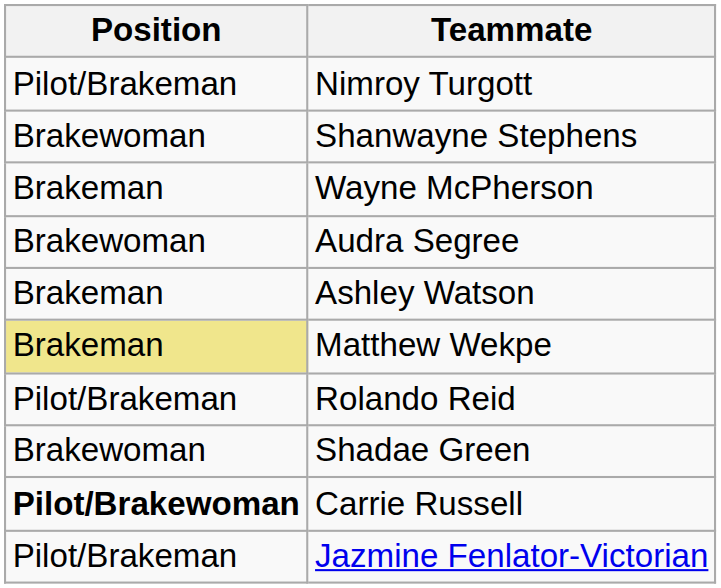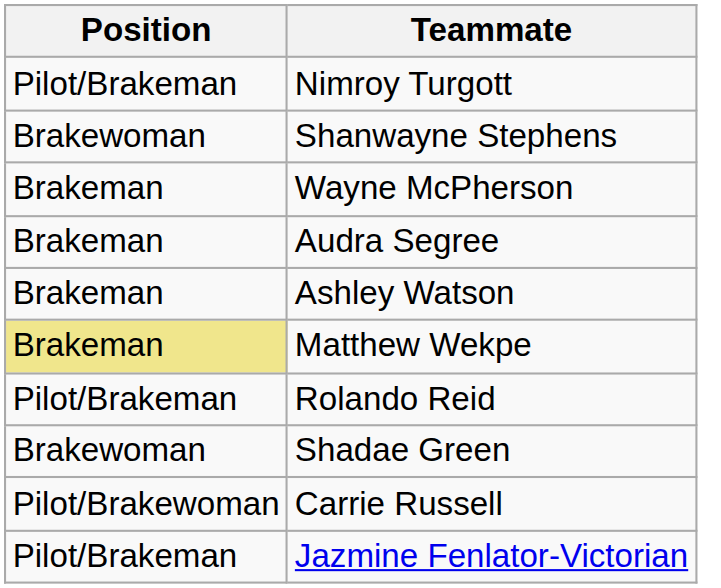 <table class="wikitable">
 <tr>
 <th>Position</th>
 <th>Teammate</th>
 </tr>
 <tr>
 <td>Pilot/Brakeman</td>
 <td>Nimroy Turgott</td>
 </tr>
 <tr>
 <td>Brakewoman</td>
 <td>Shanwayne Stephens</td>
 </tr>
 <tr>
 <td>Brakeman</td>
 <td>Wayne McPherson</td>
 </tr>
 <tr>
-<td>Brakewoman</td>
+<td>Brakeman</td>
 <td>Audra Segree</td>
 </tr>
 <tr>
 <td>Brakeman</td>
 <td>Ashley Watson</td>
 </tr>
 <tr>
 <td style="background: khaki;">Brakeman</td>
 <td>Matthew Wekpe</td>
 </tr>
 <tr>
 <td>Pilot/Brakeman</td>
 <td>Rolando Reid</td>
 </tr>
 <tr>
 <td>Brakewoman</td>
 <td>Shadae Green</td>
 </tr>
 <tr>
-<td><strong>Pilot/Brakewoman</strong></td>
+<td>Pilot/Brakewoman</td>
 <td>Carrie Russell</td>
 </tr>
 <tr>
 <td>Pilot/Brakeman</td>
 <td><a href='#'>Jazmine Fenlator-Victorian</a></td>
 </tr>
 </table>
